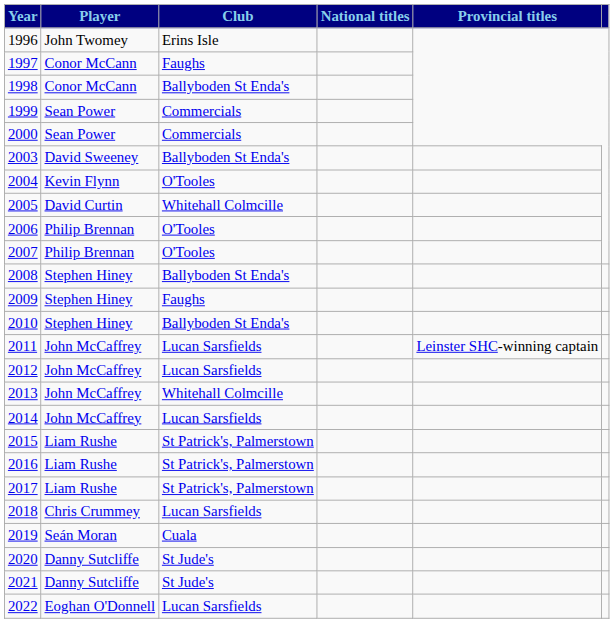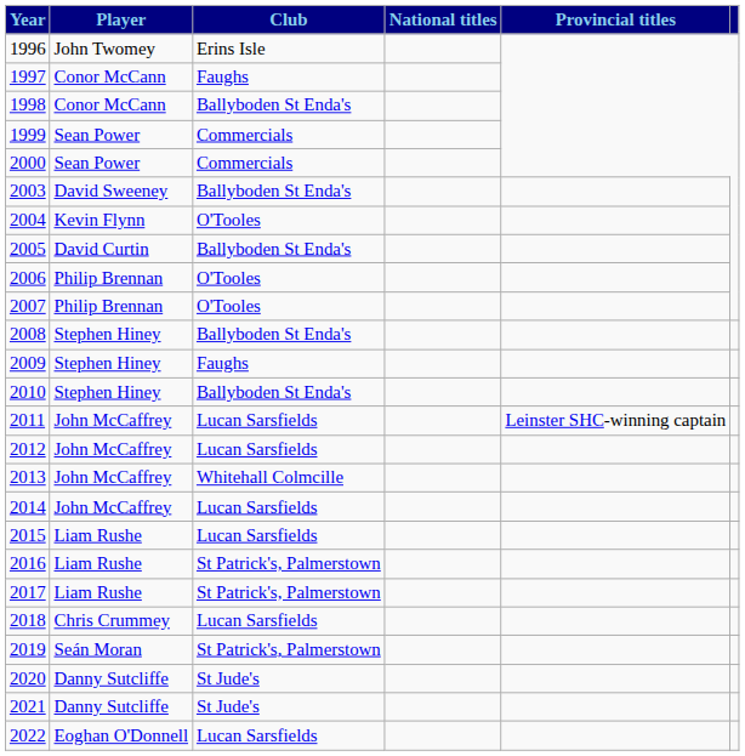 <table class="wikitable">
 <tr style="text-align:center;background:navy;color:#87CEEB;">
 <td><strong>Year</strong></td>
 <td><strong>Player</strong></td>
 <td><strong>Club</strong></td>
 <td><strong>National titles</strong></td>
 <td><strong>Provincial titles</strong></td>
 <td></td>
 </tr>
 <tr>
 <td>1996</td>
 <td>John Twomey</td>
 <td>Erins Isle</td>
 <td></td>
 </tr>
 <tr>
 <td><a href='#'>1997</a></td>
 <td style="text-align:left;"><a href='#'>Conor McCann</a></td>
 <td><a href='#'>Faughs</a></td>
 <td></td>
 </tr>
 <tr>
 <td><a href='#'>1998</a></td>
 <td style="text-align:left;"><a href='#'>Conor McCann</a></td>
 <td><a href='#'>Ballyboden St Enda's</a></td>
 <td></td>
 </tr>
 <tr>
 <td><a href='#'>1999</a></td>
 <td style="text-align:left;"><a href='#'>Sean Power</a></td>
 <td><a href='#'>Commercials</a></td>
 <td></td>
 </tr>
 <tr>
 <td><a href='#'>2000</a></td>
 <td style="text-align:left;"><a href='#'>Sean Power</a></td>
 <td><a href='#'>Commercials</a></td>
 <td></td>
 </tr>
 <tr>
 <td><a href='#'>2003</a></td>
 <td style="text-align:left;"><a href='#'>David Sweeney</a></td>
 <td><a href='#'>Ballyboden St Enda's</a></td>
 <td></td>
 <td></td>
 </tr>
 <tr>
 <td><a href='#'>2004</a></td>
 <td style="text-align:left;"><a href='#'>Kevin Flynn</a></td>
 <td><a href='#'>O'Tooles</a></td>
 <td></td>
 <td></td>
 </tr>
 <tr>
 <td><a href='#'>2005</a></td>
 <td style="text-align:left;"><a href='#'>David Curtin</a></td>
-<td><a href='#'>Whitehall Colmcille</a></td>
+<td><a href='#'>Ballyboden St Enda's</a></td>
 <td></td>
 <td></td>
 </tr>
 <tr>
 <td><a href='#'>2006</a></td>
 <td style="text-align:left;"><a href='#'>Philip Brennan</a></td>
 <td><a href='#'>O'Tooles</a></td>
 <td></td>
 <td></td>
 </tr>
 <tr>
 <td><a href='#'>2007</a></td>
 <td style="text-align:left;"><a href='#'>Philip Brennan</a></td>
 <td><a href='#'>O'Tooles</a></td>
 <td></td>
 <td></td>
 </tr>
 <tr>
 <td><a href='#'>2008</a></td>
 <td style="text-align:left;"><a href='#'>Stephen Hiney</a></td>
 <td><a href='#'>Ballyboden St Enda's</a></td>
 <td></td>
 <td></td>
 <td></td>
 </tr>
 <tr>
 <td><a href='#'>2009</a></td>
 <td style="text-align:left;"><a href='#'>Stephen Hiney</a></td>
 <td><a href='#'>Faughs</a></td>
 <td></td>
 <td></td>
 </tr>
 <tr>
 <td><a href='#'>2010</a></td>
 <td style="text-align:left;"><a href='#'>Stephen Hiney</a></td>
 <td><a href='#'>Ballyboden St Enda's</a></td>
 <td></td>
 <td></td>
 <td></td>
 </tr>
 <tr>
 <td><a href='#'>2011</a></td>
 <td style="text-align:left;"><a href='#'>John McCaffrey</a></td>
 <td><a href='#'>Lucan Sarsfields</a></td>
 <td></td>
 <td><a href='#'>Leinster SHC</a>-winning captain</td>
 <td></td>
 </tr>
 <tr>
 <td><a href='#'>2012</a></td>
 <td style="text-align:left;"><a href='#'>John McCaffrey</a></td>
 <td><a href='#'>Lucan Sarsfields</a></td>
 <td></td>
 <td></td>
 <td></td>
 </tr>
 <tr>
 <td><a href='#'>2013</a></td>
 <td style="text-align:left;"><a href='#'>John McCaffrey</a></td>
 <td><a href='#'>Whitehall Colmcille</a></td>
 <td></td>
 <td></td>
 <td></td>
 </tr>
 <tr>
 <td><a href='#'>2014</a></td>
 <td style="text-align:left;"><a href='#'>John McCaffrey</a></td>
 <td><a href='#'>Lucan Sarsfields</a></td>
 <td></td>
 <td></td>
 <td></td>
 </tr>
 <tr>
 <td><a href='#'>2015</a></td>
 <td style="text-align:left;"><a href='#'>Liam Rushe</a></td>
-<td><a href='#'>St Patrick's, Palmerstown</a></td>
+<td><a href='#'>Lucan Sarsfields</a></td>
 <td></td>
 <td></td>
 <td></td>
 </tr>
 <tr>
 <td><a href='#'>2016</a></td>
 <td style="text-align:left;"><a href='#'>Liam Rushe</a></td>
 <td><a href='#'>St Patrick's, Palmerstown</a></td>
 <td></td>
 <td></td>
 <td></td>
 </tr>
 <tr>
 <td><a href='#'>2017</a></td>
 <td style="text-align:left;"><a href='#'>Liam Rushe</a></td>
 <td><a href='#'>St Patrick's, Palmerstown</a></td>
 <td></td>
 <td></td>
 <td></td>
 </tr>
 <tr>
 <td><a href='#'>2018</a></td>
 <td style="text-align:left;"><a href='#'>Chris Crummey</a></td>
 <td><a href='#'>Lucan Sarsfields</a></td>
 <td></td>
 <td></td>
 <td></td>
 </tr>
 <tr>
 <td><a href='#'>2019</a></td>
 <td style="text-align:left;"><a href='#'>Seán Moran</a></td>
-<td><a href='#'>Cuala</a></td>
+<td><a href='#'>St Patrick's, Palmerstown</a></td>
 <td></td>
 <td></td>
 <td></td>
 </tr>
 <tr>
 <td><a href='#'>2020</a></td>
 <td style="text-align:left;"><a href='#'>Danny Sutcliffe</a></td>
 <td><a href='#'>St Jude's</a></td>
 <td></td>
 <td></td>
 <td></td>
 </tr>
 <tr>
 <td><a href='#'>2021</a></td>
 <td style="text-align:left;"><a href='#'>Danny Sutcliffe</a></td>
 <td><a href='#'>St Jude's</a></td>
 <td></td>
 <td></td>
 <td></td>
 </tr>
 <tr>
 <td><a href='#'>2022</a></td>
 <td style="text-align:left;"><a href='#'>Eoghan O'Donnell</a></td>
 <td><a href='#'>Lucan Sarsfields</a></td>
 <td></td>
 <td></td>
 <td></td>
 </tr>
 </table>
